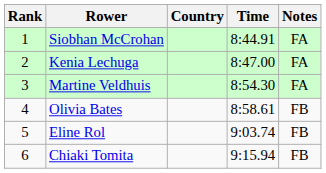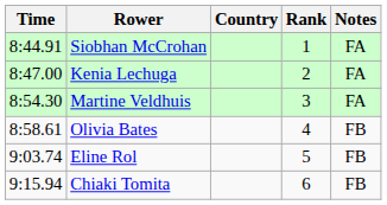 <table class="wikitable" style="text-align:center">
 <tr>
-<th>Rank</th>
+<th>Time</th>
 <th>Rower</th>
 <th>Country</th>
-<th>Time</th>
+<th>Rank</th>
 <th>Notes</th>
 </tr>
 <tr bgcolor=ccffcc>
-<td>1</td>
+<td>8:44.91</td>
 <td align="left"><a href='#'>Siobhan McCrohan</a></td>
 <td align="left"></td>
-<td>8:44.91</td>
+<td>1</td>
 <td>FA</td>
 </tr>
 <tr bgcolor=ccffcc>
-<td>2</td>
+<td>8:47.00</td>
 <td align="left"><a href='#'>Kenia Lechuga</a></td>
 <td align="left"></td>
-<td>8:47.00</td>
+<td>2</td>
 <td>FA</td>
 </tr>
 <tr bgcolor=ccffcc>
-<td>3</td>
+<td>8:54.30</td>
 <td align="left"><a href='#'>Martine Veldhuis</a></td>
 <td align="left"></td>
-<td>8:54.30</td>
+<td>3</td>
 <td>FA</td>
 </tr>
 <tr>
-<td>4</td>
+<td>8:58.61</td>
 <td align="left"><a href='#'>Olivia Bates</a></td>
 <td align="left"></td>
-<td>8:58.61</td>
+<td>4</td>
 <td>FB</td>
 </tr>
 <tr>
-<td>5</td>
+<td>9:03.74</td>
 <td align="left"><a href='#'>Eline Rol</a></td>
 <td align="left"></td>
-<td>9:03.74</td>
+<td>5</td>
 <td>FB</td>
 </tr>
 <tr>
-<td>6</td>
+<td>9:15.94</td>
 <td align="left"><a href='#'>Chiaki Tomita</a></td>
 <td align="left"></td>
-<td>9:15.94</td>
+<td>6</td>
 <td>FB</td>
 </tr>
 </table>
